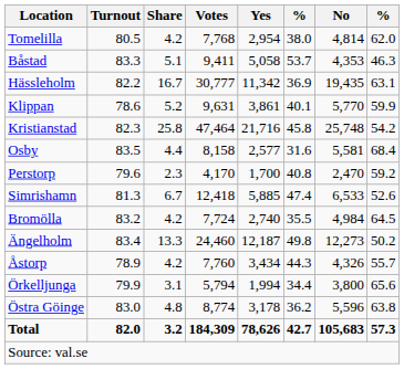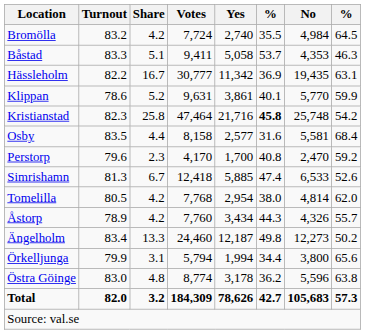 <table class="wikitable sortable" style=text-align:right>
 <tr>
 <th>Location</th>
 <th>Turnout</th>
 <th>Share</th>
 <th>Votes</th>
 <th>Yes</th>
 <th>%</th>
 <th>No</th>
 <th>%</th>
 </tr>
 <tr>
-<td align=left><a href='#'>Tomelilla</a></td>
-<td>80.5</td>
+<td align=left><a href='#'>Bromölla</a></td>
+<td>83.2</td>
 <td>4.2</td>
-<td>7,768</td>
-<td>2,954</td>
-<td>38.0</td>
-<td>4,814</td>
-<td>62.0</td>
+<td>7,724</td>
+<td>2,740</td>
+<td>35.5</td>
+<td>4,984</td>
+<td>64.5</td>
 </tr>
 <tr>
 <td align=left><a href='#'>Båstad</a></td>
 <td>83.3</td>
 <td>5.1</td>
 <td>9,411</td>
 <td>5,058</td>
 <td>53.7</td>
 <td>4,353</td>
 <td>46.3</td>
 </tr>
 <tr>
 <td align=left><a href='#'>Hässleholm</a></td>
 <td>82.2</td>
 <td>16.7</td>
 <td>30,777</td>
 <td>11,342</td>
 <td>36.9</td>
 <td>19,435</td>
 <td>63.1</td>
 </tr>
 <tr>
 <td align=left><a href='#'>Klippan</a></td>
 <td>78.6</td>
 <td>5.2</td>
 <td>9,631</td>
 <td>3,861</td>
 <td>40.1</td>
 <td>5,770</td>
 <td>59.9</td>
 </tr>
 <tr>
 <td align=left><a href='#'>Kristianstad</a></td>
 <td>82.3</td>
 <td>25.8</td>
 <td>47,464</td>
 <td>21,716</td>
-<td>45.8</td>
+<td><strong>45.8</strong></td>
 <td>25,748</td>
 <td>54.2</td>
 </tr>
 <tr>
 <td align=left><a href='#'>Osby</a></td>
 <td>83.5</td>
 <td>4.4</td>
 <td>8,158</td>
 <td>2,577</td>
 <td>31.6</td>
 <td>5,581</td>
 <td>68.4</td>
 </tr>
 <tr>
 <td align=left><a href='#'>Perstorp</a></td>
 <td>79.6</td>
 <td>2.3</td>
 <td>4,170</td>
 <td>1,700</td>
 <td>40.8</td>
 <td>2,470</td>
 <td>59.2</td>
 </tr>
 <tr>
 <td align=left><a href='#'>Simrishamn</a></td>
 <td>81.3</td>
 <td>6.7</td>
 <td>12,418</td>
 <td>5,885</td>
 <td>47.4</td>
 <td>6,533</td>
 <td>52.6</td>
 </tr>
 <tr>
-<td align=left><a href='#'>Bromölla</a></td>
-<td>83.2</td>
+<td align=left><a href='#'>Tomelilla</a></td>
+<td>80.5</td>
 <td>4.2</td>
-<td>7,724</td>
-<td>2,740</td>
-<td>35.5</td>
-<td>4,984</td>
-<td>64.5</td>
+<td>7,768</td>
+<td>2,954</td>
+<td>38.0</td>
+<td>4,814</td>
+<td>62.0</td>
+</tr>
+<tr>
+<td align=left><a href='#'>Åstorp</a></td>
+<td>78.9</td>
+<td>4.2</td>
+<td>7,760</td>
+<td>3,434</td>
+<td>44.3</td>
+<td>4,326</td>
+<td>55.7</td>
 </tr>
 <tr>
 <td align=left><a href='#'>Ängelholm</a></td>
 <td>83.4</td>
 <td>13.3</td>
 <td>24,460</td>
 <td>12,187</td>
 <td>49.8</td>
 <td>12,273</td>
 <td>50.2</td>
-</tr>
-<tr>
-<td align=left><a href='#'>Åstorp</a></td>
-<td>78.9</td>
-<td>4.2</td>
-<td>7,760</td>
-<td>3,434</td>
-<td>44.3</td>
-<td>4,326</td>
-<td>55.7</td>
 </tr>
 <tr>
 <td align=left><a href='#'>Örkelljunga</a></td>
 <td>79.9</td>
 <td>3.1</td>
 <td>5,794</td>
 <td>1,994</td>
 <td>34.4</td>
 <td>3,800</td>
 <td>65.6</td>
 </tr>
 <tr>
 <td align=left><a href='#'>Östra Göinge</a></td>
 <td>83.0</td>
 <td>4.8</td>
 <td>8,774</td>
 <td>3,178</td>
 <td>36.2</td>
 <td>5,596</td>
 <td>63.8</td>
 </tr>
 <tr>
 <td align=left><strong>Total</strong></td>
 <td><strong>82.0</strong></td>
 <td><strong>3.2</strong></td>
 <td><strong>184,309</strong></td>
 <td><strong>78,626</strong></td>
 <td><strong>42.7</strong></td>
 <td><strong>105,683</strong></td>
 <td><strong>57.3</strong></td>
 </tr>
 <tr>
 <td align=left colspan=8>Source: val.se </td>
 </tr>
 </table>
